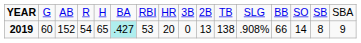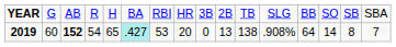 <table class="wikitable">
 <tr align=center>
 <td><strong>YEAR</strong></td>
 <td><a href='#'>G</a></td>
 <td><a href='#'>AB</a></td>
 <td><a href='#'>R</a></td>
 <td><a href='#'>H</a></td>
 <td><a href='#'>BA</a></td>
 <td><a href='#'>RBI</a></td>
 <td><a href='#'>HR</a></td>
 <td><a href='#'>3B</a></td>
 <td><a href='#'>2B</a></td>
 <td><a href='#'>TB</a></td>
 <td><a href='#'>SLG</a></td>
 <td><a href='#'>BB</a></td>
 <td><a href='#'>SO</a></td>
 <td><a href='#'>SB</a></td>
 <td>SBA</td>
 </tr>
 <tr align=center>
 <td><strong>2019</strong></td>
 <td>60</td>
-<td>152</td>
+<td><strong>152</strong></td>
 <td>54</td>
 <td>65</td>
 <td style="background: paleturquoise;">.427</td>
 <td>53</td>
 <td>20</td>
 <td>0</td>
 <td>13</td>
 <td>138</td>
 <td>.908%</td>
-<td>66</td>
+<td>64</td>
 <td>14</td>
 <td>8</td>
-<td>9</td>
+<td>7</td>
 </tr>
 </table>
